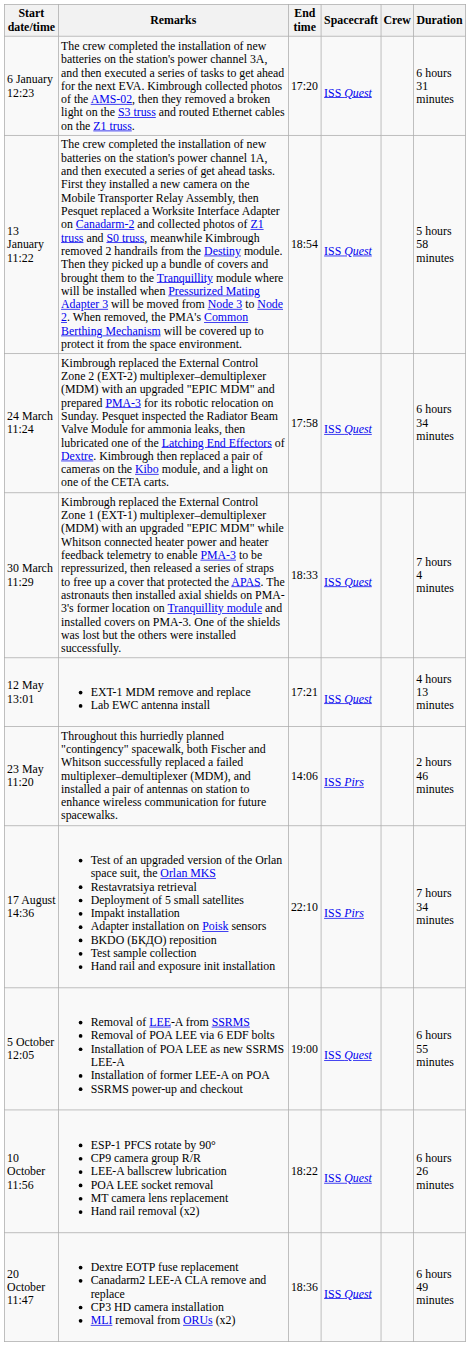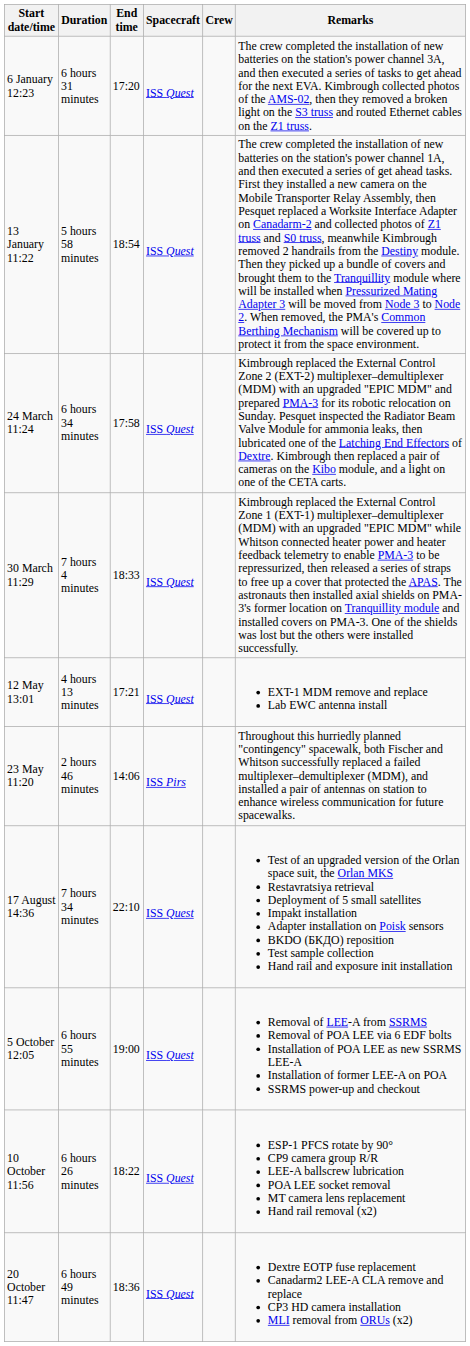 <table class="wikitable" style="width:100%;">
 <tr>
 <th>Start date/time</th>
-<th>Remarks</th>
+<th>Duration</th>
 <th>End time</th>
 <th>Spacecraft</th>
 <th>Crew</th>
-<th>Duration</th>
+<th>Remarks</th>
 </tr>
 <tr>
 <td>6 January <br> 12:23</td>
-<td>The crew completed the installation of new batteries on the station's power channel 3A, and then executed a series of tasks to get ahead for the next EVA. Kimbrough collected photos of the <a href='#'>AMS-02</a>, then they removed a broken light on the <a href='#'>S3 truss</a> and routed Ethernet cables on the <a href='#'>Z1 truss</a>.</td>
+<td>6 hours <br> 31 minutes</td>
 <td>17:20</td>
 <td> <br> <a href='#'>ISS <em>Quest</em></a></td>
 <td></td>
-<td>6 hours <br> 31 minutes</td>
+<td>The crew completed the installation of new batteries on the station's power channel 3A, and then executed a series of tasks to get ahead for the next EVA. Kimbrough collected photos of the <a href='#'>AMS-02</a>, then they removed a broken light on the <a href='#'>S3 truss</a> and routed Ethernet cables on the <a href='#'>Z1 truss</a>.</td>
 </tr>
 <tr>
 <td>13 January <br> 11:22</td>
-<td>The crew completed the installation of new batteries on the station's power channel 1A, and then executed a series of get ahead tasks. First they installed a new camera on the Mobile Transporter Relay Assembly, then Pesquet replaced a Worksite Interface Adapter on <a href='#'>Canadarm-2</a> and collected photos of <a href='#'>Z1 truss</a> and <a href='#'>S0 truss</a>, meanwhile Kimbrough removed 2 handrails from the <a href='#'>Destiny</a> module. Then they picked up a bundle of covers and brought them to the <a href='#'>Tranquillity</a> module where will be installed when <a href='#'>Pressurized Mating Adapter 3</a> will be moved from <a href='#'>Node 3</a> to <a href='#'>Node 2</a>. When removed, the PMA's <a href='#'>Common Berthing Mechanism</a> will be covered up to protect it from the space environment.</td>
+<td>5 hours <br> 58 minutes</td>
 <td>18:54</td>
 <td> <br> <a href='#'>ISS <em>Quest</em></a></td>
 <td></td>
-<td>5 hours <br> 58 minutes</td>
+<td>The crew completed the installation of new batteries on the station's power channel 1A, and then executed a series of get ahead tasks. First they installed a new camera on the Mobile Transporter Relay Assembly, then Pesquet replaced a Worksite Interface Adapter on <a href='#'>Canadarm-2</a> and collected photos of <a href='#'>Z1 truss</a> and <a href='#'>S0 truss</a>, meanwhile Kimbrough removed 2 handrails from the <a href='#'>Destiny</a> module. Then they picked up a bundle of covers and brought them to the <a href='#'>Tranquillity</a> module where will be installed when <a href='#'>Pressurized Mating Adapter 3</a> will be moved from <a href='#'>Node 3</a> to <a href='#'>Node 2</a>. When removed, the PMA's <a href='#'>Common Berthing Mechanism</a> will be covered up to protect it from the space environment.</td>
 </tr>
 <tr>
 <td>24 March <br> 11:24</td>
-<td>Kimbrough replaced the External Control Zone 2 (EXT-2) multiplexer–demultiplexer (MDM) with an upgraded "EPIC MDM" and prepared <a href='#'>PMA-3</a> for its robotic relocation on Sunday. Pesquet inspected the Radiator Beam Valve Module for ammonia leaks, then lubricated one of the <a href='#'>Latching End Effectors</a> of <a href='#'>Dextre</a>. Kimbrough then replaced a pair of cameras on the <a href='#'>Kibo</a> module, and a light on one of the CETA carts.</td>
+<td>6 hours <br> 34 minutes</td>
 <td>17:58</td>
 <td> <br> <a href='#'>ISS <em>Quest</em></a></td>
 <td></td>
-<td>6 hours <br> 34 minutes</td>
+<td>Kimbrough replaced the External Control Zone 2 (EXT-2) multiplexer–demultiplexer (MDM) with an upgraded "EPIC MDM" and prepared <a href='#'>PMA-3</a> for its robotic relocation on Sunday. Pesquet inspected the Radiator Beam Valve Module for ammonia leaks, then lubricated one of the <a href='#'>Latching End Effectors</a> of <a href='#'>Dextre</a>. Kimbrough then replaced a pair of cameras on the <a href='#'>Kibo</a> module, and a light on one of the CETA carts.</td>
 </tr>
 <tr>
 <td>30 March <br> 11:29</td>
-<td>Kimbrough replaced the External Control Zone 1 (EXT-1) multiplexer–demultiplexer (MDM) with an upgraded "EPIC MDM" while Whitson connected heater power and heater feedback telemetry to enable <a href='#'>PMA-3</a> to be repressurized, then released a series of straps to free up a cover that protected the <a href='#'>APAS</a>. The astronauts then installed axial shields on PMA-3's former location on <a href='#'>Tranquillity module</a> and installed covers on PMA-3. One of the shields was lost but the others were installed successfully.</td>
+<td>7 hours <br> 4 minutes</td>
 <td>18:33</td>
 <td> <br> <a href='#'>ISS <em>Quest</em></a></td>
 <td></td>
-<td>7 hours <br> 4 minutes</td>
+<td>Kimbrough replaced the External Control Zone 1 (EXT-1) multiplexer–demultiplexer (MDM) with an upgraded "EPIC MDM" while Whitson connected heater power and heater feedback telemetry to enable <a href='#'>PMA-3</a> to be repressurized, then released a series of straps to free up a cover that protected the <a href='#'>APAS</a>. The astronauts then installed axial shields on PMA-3's former location on <a href='#'>Tranquillity module</a> and installed covers on PMA-3. One of the shields was lost but the others were installed successfully.</td>
 </tr>
 <tr>
 <td>12 May <br> 13:01 </td>
-<td><div><br><ul><li>EXT-1 MDM remove and replace</li><li>Lab EWC antenna install</li></ul></div></td>
+<td>4 hours <br> 13 minutes</td>
 <td>17:21</td>
 <td> <br> <a href='#'>ISS <em>Quest</em></a></td>
 <td></td>
-<td>4 hours <br> 13 minutes</td>
+<td><div><br><ul><li>EXT-1 MDM remove and replace</li><li>Lab EWC antenna install</li></ul></div></td>
 </tr>
 <tr>
 <td>23 May <br> 11:20 </td>
-<td>Throughout this hurriedly planned "contingency" spacewalk, both Fischer and Whitson successfully replaced a failed multiplexer–demultiplexer (MDM), and installed a pair of antennas on station to enhance wireless communication for future spacewalks.</td>
+<td>2 hours <br> 46 minutes</td>
 <td>14:06</td>
 <td> <br> <a href='#'>ISS <em>Pirs</em></a></td>
 <td></td>
-<td>2 hours <br> 46 minutes</td>
+<td>Throughout this hurriedly planned "contingency" spacewalk, both Fischer and Whitson successfully replaced a failed multiplexer–demultiplexer (MDM), and installed a pair of antennas on station to enhance wireless communication for future spacewalks.</td>
 </tr>
 <tr>
 <td>17 August <br> 14:36 </td>
+<td>7 hours <br> 34 minutes</td>
+<td>22:10</td>
+<td> <br> <a href='#'>ISS <em>Quest</em></a></td>
+<td></td>
 <td><div><br><ul><li>Test of an upgraded version of the Orlan space suit, the <a href='#'>Orlan MKS</a></li><li>Restavratsiya retrieval</li><li>Deployment of 5 small satellites</li><li>Impakt installation</li><li>Adapter installation on <a href='#'>Poisk</a> sensors</li><li>BKDO (БКДО) reposition</li><li>Test sample collection</li><li>Hand rail and exposure init installation</li></ul></div></td>
-<td>22:10</td>
-<td> <br> <a href='#'>ISS <em>Pirs</em></a></td>
-<td></td>
-<td>7 hours <br> 34 minutes</td>
 </tr>
 <tr>
 <td>5 October <br> 12:05</td>
-<td><div><br><ul><li>Removal of <a href='#'>LEE</a>-A from <a href='#'>SSRMS</a></li><li>Removal of POA LEE via 6 EDF bolts</li><li>Installation of POA LEE as new SSRMS LEE-A</li><li>Installation of former LEE-A on POA</li><li>SSRMS power-up and checkout</li></ul></div></td>
+<td>6 hours <br> 55 minutes</td>
 <td>19:00</td>
 <td> <br> <a href='#'>ISS <em>Quest</em></a></td>
 <td></td>
-<td>6 hours <br> 55 minutes</td>
+<td><div><br><ul><li>Removal of <a href='#'>LEE</a>-A from <a href='#'>SSRMS</a></li><li>Removal of POA LEE via 6 EDF bolts</li><li>Installation of POA LEE as new SSRMS LEE-A</li><li>Installation of former LEE-A on POA</li><li>SSRMS power-up and checkout</li></ul></div></td>
 </tr>
 <tr>
 <td>10 October <br> 11:56</td>
-<td><div><br><ul><li>ESP-1 PFCS rotate by 90°</li><li>CP9 camera group R/R</li><li>LEE-A ballscrew lubrication</li><li>POA LEE socket removal</li><li>MT camera lens replacement</li><li>Hand rail removal (x2)</li></ul></div></td>
+<td>6 hours <br> 26 minutes</td>
 <td>18:22</td>
 <td> <br> <a href='#'>ISS <em>Quest</em></a></td>
 <td></td>
-<td>6 hours <br> 26 minutes</td>
+<td><div><br><ul><li>ESP-1 PFCS rotate by 90°</li><li>CP9 camera group R/R</li><li>LEE-A ballscrew lubrication</li><li>POA LEE socket removal</li><li>MT camera lens replacement</li><li>Hand rail removal (x2)</li></ul></div></td>
 </tr>
 <tr>
 <td>20 October <br> 11:47</td>
-<td><div><br><ul><li>Dextre EOTP fuse replacement</li><li>Canadarm2 LEE-A CLA remove and replace</li><li>CP3 HD camera installation</li><li><a href='#'>MLI</a> removal from <a href='#'>ORUs</a> (x2)</li></ul></div></td>
+<td>6 hours <br> 49 minutes</td>
 <td>18:36</td>
 <td> <br> <a href='#'>ISS <em>Quest</em></a></td>
 <td></td>
-<td>6 hours <br> 49 minutes</td>
+<td><div><br><ul><li>Dextre EOTP fuse replacement</li><li>Canadarm2 LEE-A CLA remove and replace</li><li>CP3 HD camera installation</li><li><a href='#'>MLI</a> removal from <a href='#'>ORUs</a> (x2)</li></ul></div></td>
 </tr>
 </table>
